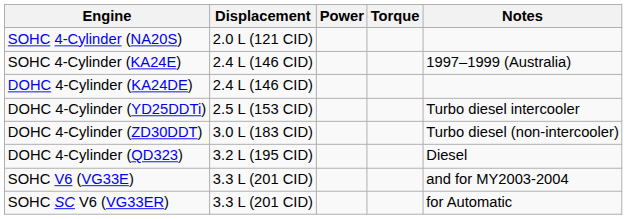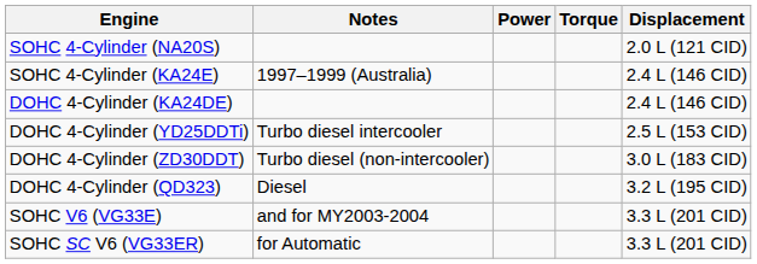 <table class="wikitable">
 <tr>
 <th>Engine</th>
-<th>Displacement</th>
+<th>Notes</th>
 <th>Power</th>
 <th>Torque</th>
-<th>Notes</th>
+<th>Displacement</th>
 </tr>
 <tr>
 <td><a href='#'>SOHC</a> <a href='#'>4-Cylinder</a> (<a href='#'>NA20S</a>)</td>
-<td>2.0 L (121 CID)</td>
 <td></td>
 <td></td>
 <td></td>
+<td>2.0 L (121 CID)</td>
 </tr>
 <tr>
 <td>SOHC 4-Cylinder (<a href='#'>KA24E</a>)</td>
-<td>2.4 L (146 CID)</td>
+<td>1997–1999 (Australia)</td>
 <td></td>
 <td></td>
-<td>1997–1999 (Australia)</td>
+<td>2.4 L (146 CID)</td>
 </tr>
 <tr>
 <td><a href='#'>DOHC</a> 4-Cylinder (<a href='#'>KA24DE</a>)</td>
-<td>2.4 L (146 CID)</td>
 <td></td>
 <td></td>
 <td></td>
+<td>2.4 L (146 CID)</td>
 </tr>
 <tr>
 <td>DOHC 4-Cylinder (<a href='#'>YD25DDTi</a>)</td>
-<td>2.5 L (153 CID)</td>
+<td>Turbo diesel intercooler</td>
 <td></td>
 <td></td>
-<td>Turbo diesel intercooler</td>
+<td>2.5 L (153 CID)</td>
 </tr>
 <tr>
 <td>DOHC 4-Cylinder (<a href='#'>ZD30DDT</a>)</td>
-<td>3.0 L (183 CID)</td>
+<td>Turbo diesel (non-intercooler)</td>
 <td></td>
 <td></td>
-<td>Turbo diesel (non-intercooler)</td>
+<td>3.0 L (183 CID)</td>
 </tr>
 <tr>
 <td>DOHC 4-Cylinder (<a href='#'>QD323</a>)</td>
-<td>3.2 L (195 CID)</td>
+<td>Diesel</td>
 <td></td>
 <td></td>
-<td>Diesel</td>
+<td>3.2 L (195 CID)</td>
 </tr>
 <tr>
 <td>SOHC <a href='#'>V6</a> (<a href='#'>VG33E</a>)</td>
-<td>3.3 L (201 CID)</td>
+<td> and  for MY2003-2004</td>
 <td></td>
 <td></td>
-<td> and  for MY2003-2004</td>
+<td>3.3 L (201 CID)</td>
 </tr>
 <tr>
 <td>SOHC <em><a href='#'>SC</a></em> V6 (<a href='#'>VG33ER</a>)</td>
-<td>3.3 L (201 CID)</td>
+<td> for Automatic</td>
 <td></td>
 <td></td>
-<td> for Automatic</td>
+<td>3.3 L (201 CID)</td>
 </tr>
 </table>
